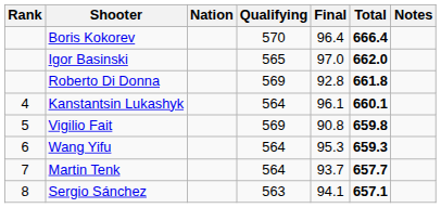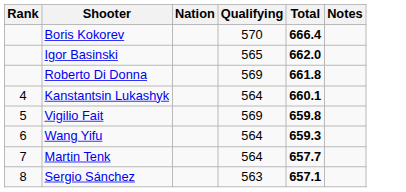 <table class="wikitable sortable" style="text-align: center">
 <tr>
 <th>Rank</th>
 <th>Shooter</th>
 <th>Nation</th>
 <th>Qualifying</th>
-<th>Final</th>
 <th>Total</th>
 <th>Notes</th>
 </tr>
 <tr>
 <td></td>
 <td align=left><a href='#'>Boris Kokorev</a></td>
 <td align=left></td>
 <td>570</td>
-<td>96.4</td>
 <td><strong>666.4</strong></td>
 <td></td>
 </tr>
 <tr>
 <td></td>
 <td align=left><a href='#'>Igor Basinski</a></td>
 <td align=left></td>
 <td>565</td>
-<td>97.0</td>
 <td><strong>662.0</strong></td>
 <td></td>
 </tr>
 <tr>
 <td></td>
 <td align=left><a href='#'>Roberto Di Donna</a></td>
 <td align=left></td>
 <td>569</td>
-<td>92.8</td>
 <td><strong>661.8</strong></td>
 <td></td>
 </tr>
 <tr>
 <td>4</td>
 <td align=left><a href='#'>Kanstantsin Lukashyk</a></td>
 <td align=left></td>
 <td>564</td>
-<td>96.1</td>
 <td><strong>660.1</strong></td>
 <td></td>
 </tr>
 <tr>
 <td>5</td>
 <td align=left><a href='#'>Vigilio Fait</a></td>
 <td align=left></td>
 <td>569</td>
-<td>90.8</td>
 <td><strong>659.8</strong></td>
 <td></td>
 </tr>
 <tr>
 <td>6</td>
 <td align=left><a href='#'>Wang Yifu</a></td>
 <td align=left></td>
 <td>564</td>
-<td>95.3</td>
 <td><strong>659.3</strong></td>
 <td></td>
 </tr>
 <tr>
 <td>7</td>
 <td align=left><a href='#'>Martin Tenk</a></td>
 <td align=left></td>
 <td>564</td>
-<td>93.7</td>
 <td><strong>657.7</strong></td>
 <td></td>
 </tr>
 <tr>
 <td>8</td>
 <td align=left><a href='#'>Sergio Sánchez</a></td>
 <td align=left></td>
 <td>563</td>
-<td>94.1</td>
 <td><strong>657.1</strong></td>
 <td></td>
 </tr>
 </table>
